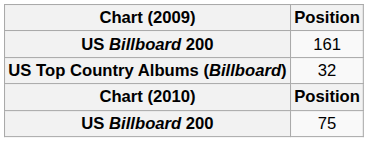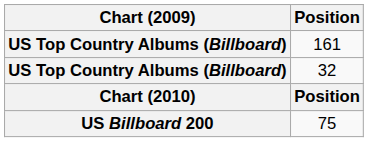 <table class="wikitable plainrowheaders" style="text-align:center">
 <tr>
 <th scope="col">Chart (2009)</th>
 <th scope="col">Position</th>
 </tr>
 <tr>
-<th scope="row">US <em>Billboard</em> 200</th>
+<th scope="row">US Top Country Albums (<em>Billboard</em>)</th>
 <td>161</td>
 </tr>
 <tr>
 <th scope="row">US Top Country Albums (<em>Billboard</em>)</th>
 <td>32</td>
 </tr>
 <tr>
 <th scope="col">Chart (2010)</th>
 <th scope="col">Position</th>
 </tr>
 <tr>
 <th scope="row">US <em>Billboard</em> 200</th>
 <td>75</td>
 </tr>
 </table>
